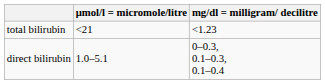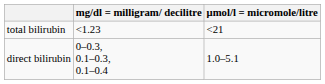 <table class="wikitable">
 <tr>
 <th></th>
+<th>mg/dl = milligram/ decilitre</th>
 <th>μmol/l = micromole/litre</th>
-<th>mg/dl = milligram/ decilitre</th>
 </tr>
 <tr>
 <td>total bilirubin</td>
+<td><1.23</td>
 <td><21</td>
-<td><1.23</td>
 </tr>
 <tr>
 <td>direct bilirubin</td>
+<td>0–0.3,<br> 0.1–0.3,<br> 0.1–0.4</td>
 <td>1.0–5.1</td>
-<td>0–0.3,<br> 0.1–0.3,<br> 0.1–0.4</td>
 </tr>
 </table>
